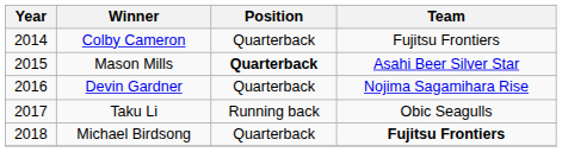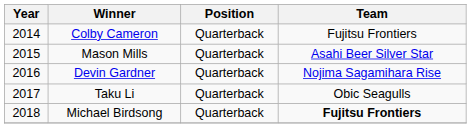 <table class="wikitable" style="text-align:Center;width:95%;">
 <tr>
 <th>Year</th>
 <th>Winner</th>
 <th>Position</th>
 <th>Team</th>
 </tr>
 <tr>
 <td>2014</td>
 <td><a href='#'>Colby Cameron</a></td>
 <td>Quarterback</td>
 <td>Fujitsu Frontiers</td>
 </tr>
 <tr>
 <td>2015</td>
 <td>Mason Mills</td>
-<td><strong>Quarterback</strong></td>
+<td>Quarterback</td>
 <td><a href='#'>Asahi Beer Silver Star</a></td>
 </tr>
 <tr>
 <td>2016</td>
 <td><a href='#'>Devin Gardner</a></td>
 <td>Quarterback</td>
 <td><a href='#'>Nojima Sagamihara Rise</a></td>
 </tr>
 <tr>
 <td>2017</td>
 <td>Taku Li</td>
-<td>Running back</td>
+<td>Quarterback</td>
 <td>Obic Seagulls</td>
 </tr>
 <tr>
 <td>2018</td>
 <td>Michael Birdsong</td>
 <td>Quarterback</td>
 <td><strong>Fujitsu Frontiers</strong></td>
 </tr>
 <tr>
 </tr>
 </table>
